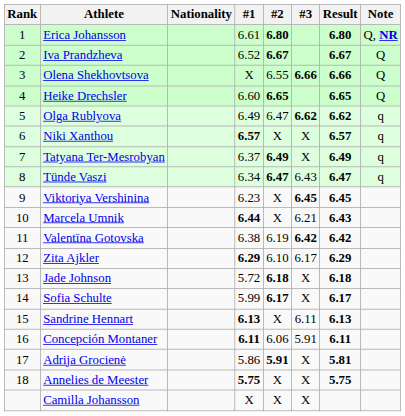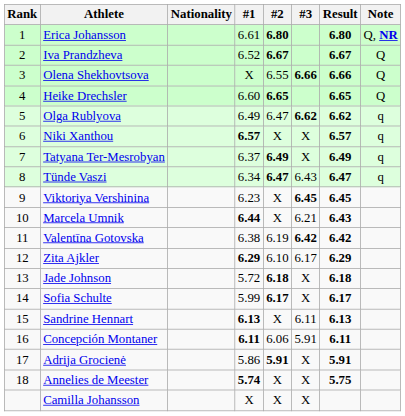 <table class="wikitable sortable" style="text-align:center">
 <tr>
 <th>Rank</th>
 <th>Athlete</th>
 <th>Nationality</th>
 <th>#1</th>
 <th>#2</th>
 <th>#3</th>
 <th>Result</th>
 <th>Note</th>
 </tr>
 <tr bgcolor=ccffcc>
 <td>1</td>
 <td align=left><a href='#'>Erica Johansson</a></td>
 <td align=left></td>
 <td>6.61</td>
 <td><strong>6.80</strong></td>
 <td></td>
 <td><strong>6.80</strong></td>
 <td>Q, <strong><a href='#'>NR</a></strong></td>
 </tr>
 <tr bgcolor=ccffcc>
 <td>2</td>
 <td align=left><a href='#'>Iva Prandzheva</a></td>
 <td align=left></td>
 <td>6.52</td>
 <td><strong>6.67</strong></td>
 <td></td>
 <td><strong>6.67</strong></td>
 <td>Q</td>
 </tr>
 <tr bgcolor=ccffcc>
 <td>3</td>
 <td align=left><a href='#'>Olena Shekhovtsova</a></td>
 <td align=left></td>
 <td>X</td>
 <td>6.55</td>
 <td><strong>6.66</strong></td>
 <td><strong>6.66</strong></td>
 <td>Q</td>
 </tr>
 <tr bgcolor=ccffcc>
 <td>4</td>
 <td align=left><a href='#'>Heike Drechsler</a></td>
 <td align=left></td>
 <td>6.60</td>
 <td><strong>6.65</strong></td>
 <td></td>
 <td><strong>6.65</strong></td>
 <td>Q</td>
 </tr>
 <tr bgcolor=ddffdd>
 <td>5</td>
 <td align=left><a href='#'>Olga Rublyova</a></td>
 <td align=left></td>
 <td>6.49</td>
 <td>6.47</td>
 <td><strong>6.62</strong></td>
 <td><strong>6.62</strong></td>
 <td>q</td>
 </tr>
 <tr bgcolor=ddffdd>
 <td>6</td>
 <td align=left><a href='#'>Niki Xanthou</a></td>
 <td align=left></td>
 <td><strong>6.57</strong></td>
 <td>X</td>
 <td>X</td>
 <td><strong>6.57</strong></td>
 <td>q</td>
 </tr>
 <tr bgcolor=ddffdd>
 <td>7</td>
 <td align=left><a href='#'>Tatyana Ter-Mesrobyan</a></td>
 <td align=left></td>
 <td>6.37</td>
 <td><strong>6.49</strong></td>
 <td>X</td>
 <td><strong>6.49</strong></td>
 <td>q</td>
 </tr>
 <tr bgcolor=ddffdd>
 <td>8</td>
 <td align=left><a href='#'>Tünde Vaszi</a></td>
 <td align=left></td>
 <td>6.34</td>
 <td><strong>6.47</strong></td>
 <td>6.43</td>
 <td><strong>6.47</strong></td>
 <td>q</td>
 </tr>
 <tr>
 <td>9</td>
 <td align=left><a href='#'>Viktoriya Vershinina</a></td>
 <td align=left></td>
 <td>6.23</td>
 <td>X</td>
 <td><strong>6.45</strong></td>
 <td><strong>6.45</strong></td>
 <td></td>
 </tr>
 <tr>
 <td>10</td>
 <td align=left><a href='#'>Marcela Umnik</a></td>
 <td align=left></td>
 <td><strong>6.44</strong></td>
 <td>X</td>
 <td>6.21</td>
 <td><strong>6.43</strong></td>
 <td></td>
 </tr>
 <tr>
 <td>11</td>
 <td align=left><a href='#'>Valentīna Gotovska</a></td>
 <td align=left></td>
 <td>6.38</td>
 <td>6.19</td>
 <td><strong>6.42</strong></td>
 <td><strong>6.42</strong></td>
 <td></td>
 </tr>
 <tr>
 <td>12</td>
 <td align=left><a href='#'>Zita Ajkler</a></td>
 <td align=left></td>
 <td><strong>6.29</strong></td>
 <td>6.10</td>
 <td>6.17</td>
 <td><strong>6.29</strong></td>
 <td></td>
 </tr>
 <tr>
 <td>13</td>
 <td align=left><a href='#'>Jade Johnson</a></td>
 <td align=left></td>
 <td>5.72</td>
 <td><strong>6.18</strong></td>
 <td>X</td>
 <td><strong>6.18</strong></td>
 <td></td>
 </tr>
 <tr>
 <td>14</td>
 <td align=left><a href='#'>Sofia Schulte</a></td>
 <td align=left></td>
 <td>5.99</td>
 <td><strong>6.17</strong></td>
 <td>X</td>
 <td><strong>6.17</strong></td>
 <td></td>
 </tr>
 <tr>
 <td>15</td>
 <td align=left><a href='#'>Sandrine Hennart</a></td>
 <td align=left></td>
 <td><strong>6.13</strong></td>
 <td>X</td>
 <td>6.11</td>
 <td><strong>6.13</strong></td>
 <td></td>
 </tr>
 <tr>
 <td>16</td>
 <td align=left><a href='#'>Concepción Montaner</a></td>
 <td align=left></td>
 <td><strong>6.11</strong></td>
 <td>6.06</td>
 <td>5.91</td>
 <td><strong>6.11</strong></td>
 <td></td>
 </tr>
 <tr>
 <td>17</td>
 <td align=left><a href='#'>Adrija Grocienė</a></td>
 <td align=left></td>
 <td>5.86</td>
 <td><strong>5.91</strong></td>
 <td>X</td>
-<td><strong>5.81</strong></td>
+<td><strong>5.91</strong></td>
 <td></td>
 </tr>
 <tr>
 <td>18</td>
 <td align=left><a href='#'>Annelies de Meester</a></td>
 <td align=left></td>
-<td><strong>5.75</strong></td>
+<td><strong>5.74</strong></td>
 <td>X</td>
 <td>X</td>
 <td><strong>5.75</strong></td>
 <td></td>
 </tr>
 <tr>
 <td></td>
 <td align=left><a href='#'>Camilla Johansson</a></td>
 <td align=left></td>
 <td>X</td>
 <td>X</td>
 <td>X</td>
 <td><strong></strong></td>
 <td></td>
 </tr>
 </table>
